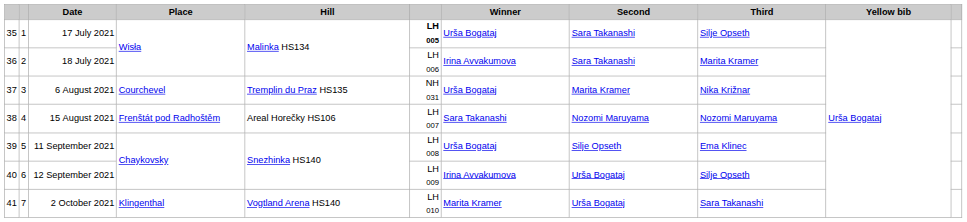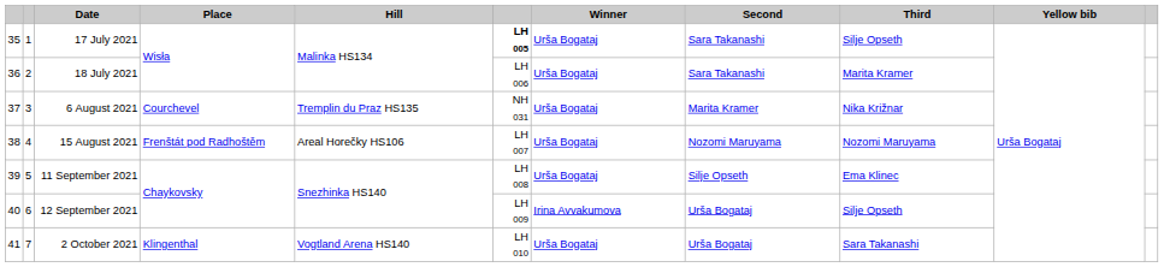 <table class="wikitable plainrowheaders" style="background:#fff; font-size:86%; line-height:16px; border:grey solid 1px; border-collapse:collapse;">
 <tr>
 <th scope="col" style="background:#ccc; width=30 px;"></th>
 <th scope="col" style="background:#ccc; width=45 px;"></th>
 <th scope="col" style="background:#ccc; width:125px;">Date</th>
 <th scope="col" style="background:#ccc; width:185px;">Place</th>
 <th scope="col" style="background:#ccc; width:240px;">Hill</th>
 <th scope="col" style="background:#ccc; width:40px;"></th>
 <th scope="col" style="background:#ccc; width:185px;">Winner</th>
 <th scope="col" style="background:#ccc; width:185px;">Second</th>
 <th scope="col" style="background:#ccc; width:185px;">Third</th>
 <th scope="col" style="background:#ccc; width:180px;">Yellow bib</th>
 <th scope="col" style="background:#ccc; width:10px;"></th>
 </tr>
 <tr>
 <td style="text-align:center">35</td>
 <td style="text-align:center">1</td>
 <td style="text-align:right">17 July 2021</td>
 <td rowspan=2> <a href='#'>Wisła</a></td>
 <td rowspan=2><a href='#'>Malinka</a> HS134</td>
 <td align="right"><strong>LH <sub>005</sub></strong></td>
 <td> <a href='#'>Urša Bogataj</a></td>
 <td> <a href='#'>Sara Takanashi</a></td>
 <td> <a href='#'>Silje Opseth</a></td>
 <td rowspan=7> <a href='#'>Urša Bogataj</a></td>
 <td></td>
 </tr>
 <tr>
 <td style="text-align:center">36</td>
 <td style="text-align:center">2</td>
 <td style="text-align:right">18 July 2021</td>
 <td align="right">LH <sub>006</sub></td>
-<td> <a href='#'>Irina Avvakumova</a></td>
+<td> <a href='#'>Urša Bogataj</a></td>
 <td> <a href='#'>Sara Takanashi</a></td>
 <td> <a href='#'>Marita Kramer</a></td>
 <td></td>
 </tr>
 <tr>
 <td style="text-align:center">37</td>
 <td style="text-align:center">3</td>
 <td style="text-align:right">6 August 2021</td>
 <td> <a href='#'>Courchevel</a></td>
 <td><a href='#'>Tremplin du Praz</a> HS135</td>
 <td align="right">NH <sub>031</sub></td>
 <td> <a href='#'>Urša Bogataj</a></td>
 <td> <a href='#'>Marita Kramer</a></td>
 <td> <a href='#'>Nika Križnar</a></td>
 <td></td>
 </tr>
 <tr>
 <td style="text-align:center">38</td>
 <td style="text-align:center">4</td>
 <td style="text-align:right">15 August 2021</td>
 <td> <a href='#'>Frenštát pod Radhoštěm</a></td>
 <td>Areal Horečky HS106</td>
 <td align="right">LH <sub>007</sub></td>
-<td> <a href='#'>Sara Takanashi</a></td>
+<td> <a href='#'>Urša Bogataj</a></td>
 <td> <a href='#'>Nozomi Maruyama</a></td>
 <td> <a href='#'>Nozomi Maruyama</a></td>
 <td></td>
 </tr>
 <tr>
 <td style="text-align:center">39</td>
 <td style="text-align:center">5</td>
 <td style="text-align:right">11 September 2021</td>
 <td rowspan=2> <a href='#'>Chaykovsky</a></td>
 <td rowspan=2><a href='#'>Snezhinka</a> HS140</td>
 <td align="right">LH <sub>008</sub></td>
 <td> <a href='#'>Urša Bogataj</a></td>
 <td> <a href='#'>Silje Opseth</a></td>
 <td> <a href='#'>Ema Klinec</a></td>
 <td></td>
 </tr>
 <tr>
 <td style="text-align:center">40</td>
 <td style="text-align:center">6</td>
 <td style="text-align:right">12 September 2021</td>
 <td align="right">LH <sub>009</sub></td>
 <td> <a href='#'>Irina Avvakumova</a></td>
 <td> <a href='#'>Urša Bogataj</a></td>
 <td> <a href='#'>Silje Opseth</a></td>
 <td></td>
 </tr>
 <tr>
 <td style="text-align:center">41</td>
 <td style="text-align:center">7</td>
 <td style="text-align:right">2 October 2021</td>
 <td> <a href='#'>Klingenthal</a></td>
 <td><a href='#'>Vogtland Arena</a> HS140</td>
 <td align="right">LH <sub>010</sub></td>
-<td> <a href='#'>Marita Kramer</a></td>
+<td> <a href='#'>Urša Bogataj</a></td>
 <td> <a href='#'>Urša Bogataj</a></td>
 <td> <a href='#'>Sara Takanashi</a></td>
 <td></td>
 </tr>
 </table>
